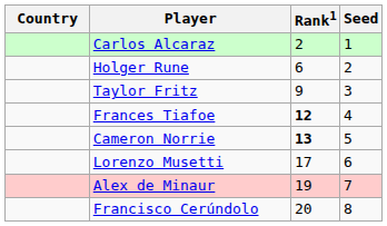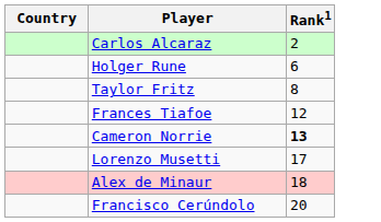 <table class="wikitable" border="1">
 <tr>
 <th width="70">Country</th>
 <th width="175">Player</th>
 <th>Rank<sup>1</sup></th>
-<th>Seed</th>
 </tr>
 <tr bgcolor=#cfc>
 <td></td>
 <td><a href='#'>Carlos Alcaraz</a></td>
 <td>2</td>
-<td>1</td>
 </tr>
 <tr>
 <td></td>
 <td><a href='#'>Holger Rune</a></td>
 <td>6</td>
-<td>2</td>
 </tr>
 <tr>
 <td></td>
 <td><a href='#'>Taylor Fritz</a></td>
-<td>9</td>
-<td>3</td>
+<td>8</td>
 </tr>
 <tr>
 <td></td>
 <td><a href='#'>Frances Tiafoe</a></td>
-<td><strong>12</strong></td>
-<td>4</td>
+<td>12</td>
 </tr>
 <tr>
 <td></td>
 <td><a href='#'>Cameron Norrie</a></td>
 <td><strong>13</strong></td>
-<td>5</td>
 </tr>
 <tr>
 <td></td>
 <td><a href='#'>Lorenzo Musetti</a></td>
 <td>17</td>
-<td>6</td>
 </tr>
 <tr bgcolor=#fcc>
 <td></td>
 <td><a href='#'>Alex de Minaur</a></td>
-<td>19</td>
-<td>7</td>
+<td>18</td>
 </tr>
 <tr>
 <td></td>
 <td><a href='#'>Francisco Cerúndolo</a></td>
 <td>20</td>
-<td>8</td>
 </tr>
 </table>
